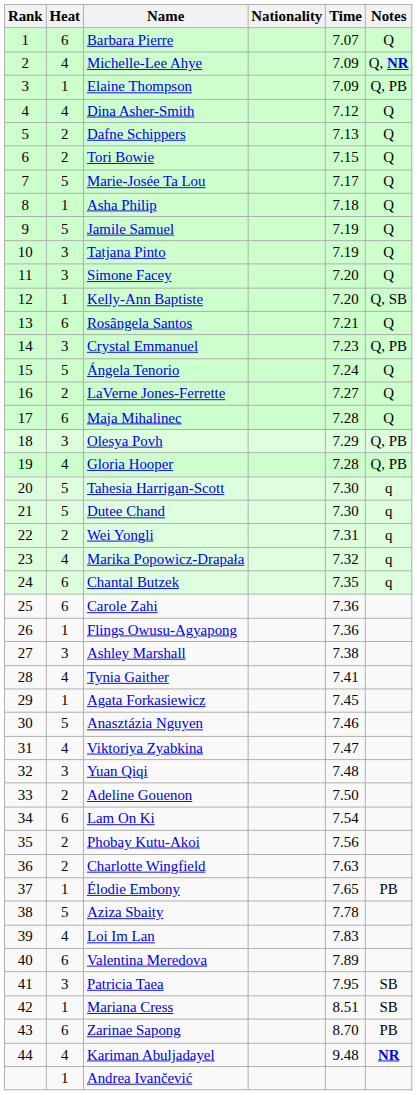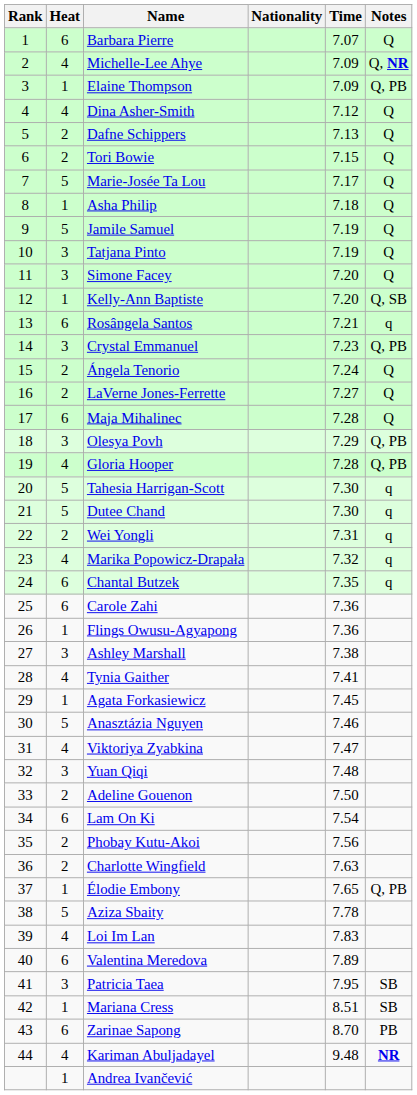 <table class="wikitable sortable" style="text-align:center">
 <tr>
 <th>Rank</th>
 <th>Heat</th>
 <th>Name</th>
 <th>Nationality</th>
 <th>Time</th>
 <th>Notes</th>
 </tr>
 <tr bgcolor=ccffcc>
 <td>1</td>
 <td>6</td>
 <td align=left><a href='#'>Barbara Pierre</a></td>
 <td align=left></td>
 <td>7.07</td>
 <td>Q</td>
 </tr>
 <tr bgcolor=ccffcc>
 <td>2</td>
 <td>4</td>
 <td align=left><a href='#'>Michelle-Lee Ahye</a></td>
 <td align=left></td>
 <td>7.09</td>
 <td>Q, <strong><a href='#'>NR</a></strong></td>
 </tr>
 <tr bgcolor=ccffcc>
 <td>3</td>
 <td>1</td>
 <td align=left><a href='#'>Elaine Thompson</a></td>
 <td align=left></td>
 <td>7.09</td>
 <td>Q, PB</td>
 </tr>
 <tr bgcolor=ccffcc>
 <td>4</td>
 <td>4</td>
 <td align=left><a href='#'>Dina Asher-Smith</a></td>
 <td align=left></td>
 <td>7.12</td>
 <td>Q</td>
 </tr>
 <tr bgcolor=ccffcc>
 <td>5</td>
 <td>2</td>
 <td align=left><a href='#'>Dafne Schippers</a></td>
 <td align=left></td>
 <td>7.13</td>
 <td>Q</td>
 </tr>
 <tr bgcolor=ccffcc>
 <td>6</td>
 <td>2</td>
 <td align=left><a href='#'>Tori Bowie</a></td>
 <td align=left></td>
 <td>7.15</td>
 <td>Q</td>
 </tr>
 <tr bgcolor=ccffcc>
 <td>7</td>
 <td>5</td>
 <td align=left><a href='#'>Marie-Josée Ta Lou</a></td>
 <td align=left></td>
 <td>7.17</td>
 <td>Q</td>
 </tr>
 <tr bgcolor=ccffcc>
 <td>8</td>
 <td>1</td>
 <td align=left><a href='#'>Asha Philip</a></td>
 <td align=left></td>
 <td>7.18</td>
 <td>Q</td>
 </tr>
 <tr bgcolor=ccffcc>
 <td>9</td>
 <td>5</td>
 <td align=left><a href='#'>Jamile Samuel</a></td>
 <td align=left></td>
 <td>7.19</td>
 <td>Q</td>
 </tr>
 <tr bgcolor=ccffcc>
 <td>10</td>
 <td>3</td>
 <td align=left><a href='#'>Tatjana Pinto</a></td>
 <td align=left></td>
 <td>7.19</td>
 <td>Q</td>
 </tr>
 <tr bgcolor=ccffcc>
 <td>11</td>
 <td>3</td>
 <td align=left><a href='#'>Simone Facey</a></td>
 <td align=left></td>
 <td>7.20</td>
 <td>Q</td>
 </tr>
 <tr bgcolor=ccffcc>
 <td>12</td>
 <td>1</td>
 <td align=left><a href='#'>Kelly-Ann Baptiste</a></td>
 <td align=left></td>
 <td>7.20</td>
 <td>Q, SB</td>
 </tr>
 <tr bgcolor=ccffcc>
 <td>13</td>
 <td>6</td>
 <td align=left><a href='#'>Rosângela Santos</a></td>
 <td align=left></td>
 <td>7.21</td>
-<td>Q</td>
+<td>q</td>
 </tr>
 <tr bgcolor=ccffcc>
 <td>14</td>
 <td>3</td>
 <td align=left><a href='#'>Crystal Emmanuel</a></td>
 <td align=left></td>
 <td>7.23</td>
 <td>Q, PB</td>
 </tr>
 <tr bgcolor=ccffcc>
 <td>15</td>
-<td>5</td>
+<td>2</td>
 <td align=left><a href='#'>Ángela Tenorio</a></td>
 <td align=left></td>
 <td>7.24</td>
 <td>Q</td>
 </tr>
 <tr bgcolor=ccffcc>
 <td>16</td>
 <td>2</td>
 <td align=left><a href='#'>LaVerne Jones-Ferrette</a></td>
 <td align=left></td>
 <td>7.27</td>
 <td>Q</td>
 </tr>
 <tr bgcolor=ccffcc>
 <td>17</td>
 <td>6</td>
 <td align=left><a href='#'>Maja Mihalinec</a></td>
 <td align=left></td>
 <td>7.28</td>
 <td>Q</td>
 </tr>
 <tr bgcolor=ddffdd>
 <td>18</td>
 <td>3</td>
 <td align=left><a href='#'>Olesya Povh</a></td>
 <td align=left></td>
 <td>7.29</td>
 <td>Q, PB</td>
 </tr>
 <tr bgcolor=ccffcc>
 <td>19</td>
 <td>4</td>
 <td align=left><a href='#'>Gloria Hooper</a></td>
 <td align=left></td>
 <td>7.28</td>
 <td>Q, PB</td>
 </tr>
 <tr bgcolor=ddffdd>
 <td>20</td>
 <td>5</td>
 <td align=left><a href='#'>Tahesia Harrigan-Scott</a></td>
 <td align=left></td>
 <td>7.30</td>
 <td>q</td>
 </tr>
 <tr bgcolor=ddffdd>
 <td>21</td>
 <td>5</td>
 <td align=left><a href='#'>Dutee Chand</a></td>
 <td align=left></td>
 <td>7.30</td>
 <td>q</td>
 </tr>
 <tr bgcolor=ddffdd>
 <td>22</td>
 <td>2</td>
 <td align=left><a href='#'>Wei Yongli</a></td>
 <td align=left></td>
 <td>7.31</td>
 <td>q</td>
 </tr>
 <tr bgcolor=ddffdd>
 <td>23</td>
 <td>4</td>
 <td align=left><a href='#'>Marika Popowicz-Drapała</a></td>
 <td align=left></td>
 <td>7.32</td>
 <td>q</td>
 </tr>
 <tr bgcolor=ddffdd>
 <td>24</td>
 <td>6</td>
 <td align=left><a href='#'>Chantal Butzek</a></td>
 <td align=left></td>
 <td>7.35</td>
 <td>q</td>
 </tr>
 <tr>
 <td>25</td>
 <td>6</td>
 <td align=left><a href='#'>Carole Zahi</a></td>
 <td align=left></td>
 <td>7.36</td>
 <td></td>
 </tr>
 <tr>
 <td>26</td>
 <td>1</td>
 <td align=left><a href='#'>Flings Owusu-Agyapong</a></td>
 <td align=left></td>
 <td>7.36</td>
 <td></td>
 </tr>
 <tr>
 <td>27</td>
 <td>3</td>
 <td align=left><a href='#'>Ashley Marshall</a></td>
 <td align=left></td>
 <td>7.38</td>
 <td></td>
 </tr>
 <tr>
 <td>28</td>
 <td>4</td>
 <td align=left><a href='#'>Tynia Gaither</a></td>
 <td align=left></td>
 <td>7.41</td>
 <td></td>
 </tr>
 <tr>
 <td>29</td>
 <td>1</td>
 <td align=left><a href='#'>Agata Forkasiewicz</a></td>
 <td align=left></td>
 <td>7.45</td>
 <td></td>
 </tr>
 <tr>
 <td>30</td>
 <td>5</td>
 <td align=left><a href='#'>Anasztázia Nguyen</a></td>
 <td align=left></td>
 <td>7.46</td>
 <td></td>
 </tr>
 <tr>
 <td>31</td>
 <td>4</td>
 <td align=left><a href='#'>Viktoriya Zyabkina</a></td>
 <td align=left></td>
 <td>7.47</td>
 <td></td>
 </tr>
 <tr>
 <td>32</td>
 <td>3</td>
 <td align=left><a href='#'>Yuan Qiqi</a></td>
 <td align=left></td>
 <td>7.48</td>
 <td></td>
 </tr>
 <tr>
 <td>33</td>
 <td>2</td>
 <td align=left><a href='#'>Adeline Gouenon</a></td>
 <td align=left></td>
 <td>7.50</td>
 <td></td>
 </tr>
 <tr>
 <td>34</td>
 <td>6</td>
 <td align=left><a href='#'>Lam On Ki</a></td>
 <td align=left></td>
 <td>7.54</td>
 <td></td>
 </tr>
 <tr>
 <td>35</td>
 <td>2</td>
 <td align=left><a href='#'>Phobay Kutu-Akoi</a></td>
 <td align=left></td>
 <td>7.56</td>
 <td></td>
 </tr>
 <tr>
 <td>36</td>
 <td>2</td>
 <td align=left><a href='#'>Charlotte Wingfield</a></td>
 <td align=left></td>
 <td>7.63</td>
 <td></td>
 </tr>
 <tr>
 <td>37</td>
 <td>1</td>
 <td align=left><a href='#'>Élodie Embony</a></td>
 <td align=left></td>
 <td>7.65</td>
-<td>PB</td>
+<td>Q, PB</td>
 </tr>
 <tr>
 <td>38</td>
 <td>5</td>
 <td align=left><a href='#'>Aziza Sbaity</a></td>
 <td align=left></td>
 <td>7.78</td>
 <td></td>
 </tr>
 <tr>
 <td>39</td>
 <td>4</td>
 <td align=left><a href='#'>Loi Im Lan</a></td>
 <td align=left></td>
 <td>7.83</td>
 <td></td>
 </tr>
 <tr>
 <td>40</td>
 <td>6</td>
 <td align=left><a href='#'>Valentina Meredova</a></td>
 <td align=left></td>
 <td>7.89</td>
 <td></td>
 </tr>
 <tr>
 <td>41</td>
 <td>3</td>
 <td align=left><a href='#'>Patricia Taea</a></td>
 <td align=left></td>
 <td>7.95</td>
 <td>SB</td>
 </tr>
 <tr>
 <td>42</td>
 <td>1</td>
 <td align=left><a href='#'>Mariana Cress</a></td>
 <td align=left></td>
 <td>8.51</td>
 <td>SB</td>
 </tr>
 <tr>
 <td>43</td>
 <td>6</td>
 <td align=left><a href='#'>Zarinae Sapong</a></td>
 <td align=left></td>
 <td>8.70</td>
 <td>PB</td>
 </tr>
 <tr>
 <td>44</td>
 <td>4</td>
 <td align=left><a href='#'>Kariman Abuljadayel</a></td>
 <td align=left></td>
 <td>9.48</td>
 <td><strong><a href='#'>NR</a></strong></td>
 </tr>
 <tr>
 <td></td>
 <td>1</td>
 <td align=left><a href='#'>Andrea Ivančević</a></td>
 <td align=left></td>
 <td></td>
 <td></td>
 </tr>
 </table>
